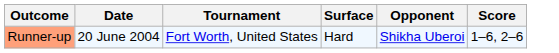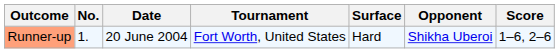 <table class="sortable wikitable" style=font-size:97%>
 <tr>
 <th>Outcome</th>
+<th>No.</th>
 <th>Date</th>
 <th>Tournament</th>
 <th>Surface</th>
 <th>Opponent</th>
 <th>Score</th>
 </tr>
 <tr bgcolor="#f0f8ff">
 <td bgcolor="FFA07A">Runner-up</td>
+<td>1.</td>
 <td>20 June 2004</td>
 <td><a href='#'>Fort Worth</a>, United States</td>
 <td>Hard</td>
 <td> <a href='#'>Shikha Uberoi</a></td>
 <td>1–6, 2–6</td>
 </tr>
 </table>
